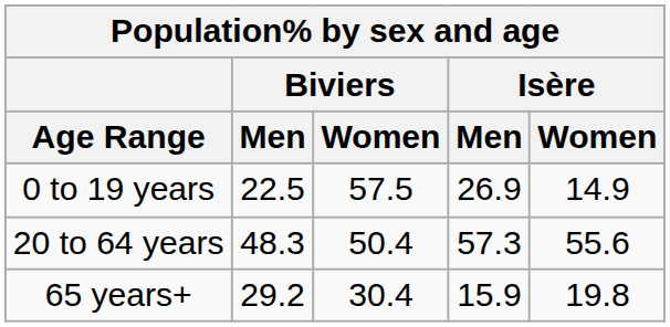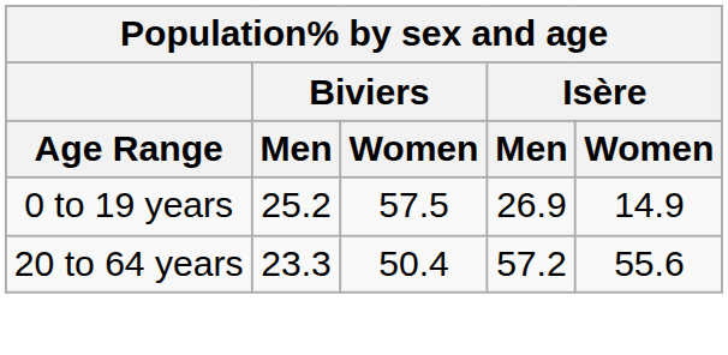 <table class="wikitable" style="text-align:center;">
 <tr>
 <th colspan=5>Population% by sex and age</th>
 </tr>
 <tr>
 <th></th>
 <th colspan=2>Biviers</th>
 <th colspan=2>Isère</th>
 </tr>
 <tr>
 <th>Age Range</th>
 <th>Men</th>
 <th>Women</th>
 <th>Men</th>
 <th>Women</th>
 </tr>
 <tr>
 <td>0 to 19 years</td>
-<td>22.5</td>
+<td>25.2</td>
 <td>57.5</td>
 <td>26.9</td>
 <td>14.9</td>
 </tr>
 <tr>
 <td>20 to 64 years</td>
-<td>48.3</td>
+<td>23.3</td>
 <td>50.4</td>
-<td>57.3</td>
+<td>57.2</td>
 <td>55.6</td>
 </tr>
-<tr>
-<td>65 years+</td>
-<td>29.2</td>
-<td>30.4</td>
-<td>15.9</td>
-<td>19.8</td>
-</tr>
 </table>
